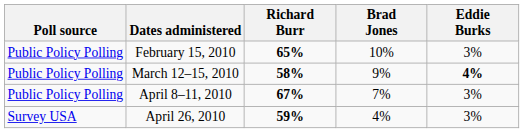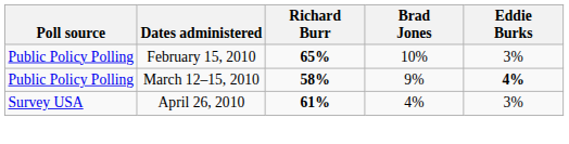 <table class="wikitable" style="text-align:center">
 <tr valign=bottom>
 <th>Poll source</th>
 <th>Dates administered</th>
 <th style="width:100px;">Richard<br>Burr</th>
 <th style="width:100px;">Brad<br>Jones</th>
 <th style="width:100px;">Eddie<br>Burks</th>
 </tr>
 <tr>
 <td align=left><a href='#'>Public Policy Polling</a></td>
 <td>February 15, 2010</td>
 <td><strong>65%</strong></td>
 <td>10%</td>
 <td>3%</td>
 </tr>
 <tr>
 <td align=left><a href='#'>Public Policy Polling</a></td>
 <td>March 12–15, 2010</td>
 <td><strong>58%</strong></td>
 <td>9%</td>
 <td><strong>4%</strong></td>
 </tr>
 <tr>
-<td align=left><a href='#'>Public Policy Polling</a></td>
-<td>April 8–11, 2010</td>
-<td><strong>67%</strong></td>
-<td>7%</td>
-<td>3%</td>
-</tr>
-<tr>
 <td align=left><a href='#'>Survey USA</a></td>
 <td>April 26, 2010</td>
-<td><strong>59%</strong></td>
+<td><strong>61%</strong></td>
 <td>4%</td>
 <td>3%</td>
 </tr>
 </table>
